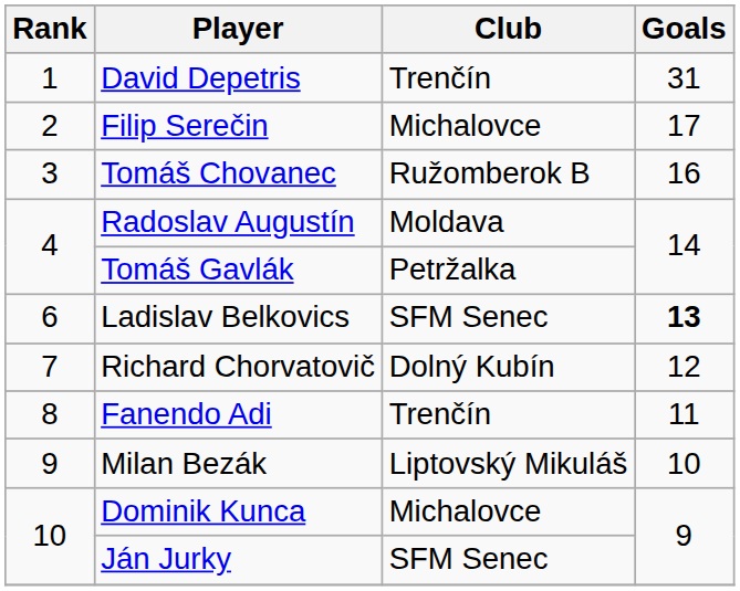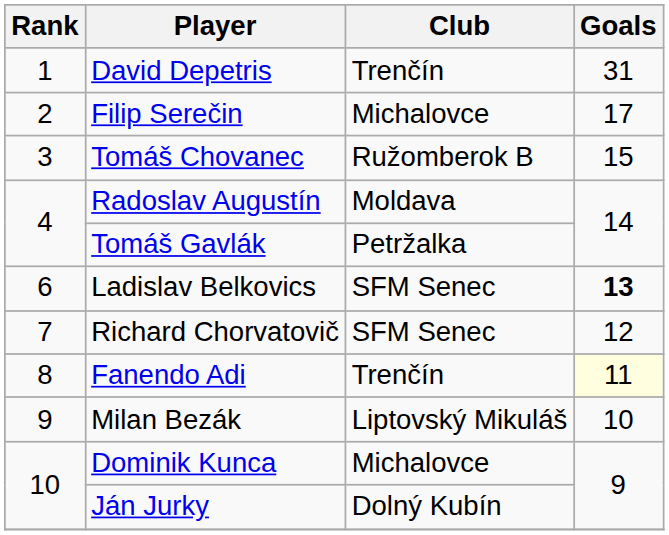 <table class="wikitable" style="text-align:center">
 <tr>
 <th>Rank</th>
 <th>Player</th>
 <th>Club</th>
 <th>Goals</th>
 </tr>
 <tr>
 <td rowspan="1">1</td>
 <td align="left"> <a href='#'>David Depetris</a></td>
 <td align="left">Trenčín</td>
 <td>31</td>
 </tr>
 <tr>
 <td rowspan="1">2</td>
 <td align="left"> <a href='#'>Filip Serečin</a></td>
 <td align="left">Michalovce</td>
 <td>17</td>
 </tr>
 <tr>
 <td rowspan="1">3</td>
 <td align="left"> <a href='#'>Tomáš Chovanec</a></td>
 <td align="left">Ružomberok B</td>
-<td>16</td>
+<td>15</td>
 </tr>
 <tr>
 <td rowspan="2">4</td>
 <td align="left"> <a href='#'>Radoslav Augustín</a></td>
 <td align="left">Moldava</td>
 <td rowspan="2">14</td>
 </tr>
 <tr>
 <td align="left"> <a href='#'>Tomáš Gavlák</a></td>
 <td align="left">Petržalka</td>
 </tr>
 <tr>
 <td rowspan="1">6</td>
 <td align="left"> Ladislav Belkovics</td>
 <td align="left">SFM Senec</td>
 <td><strong>13</strong></td>
 </tr>
 <tr>
 <td rowspan="1">7</td>
 <td align="left"> Richard Chorvatovič</td>
-<td align="left">Dolný Kubín</td>
+<td align="left">SFM Senec</td>
 <td>12</td>
 </tr>
 <tr>
 <td rowspan="1">8</td>
 <td align="left"> <a href='#'>Fanendo Adi</a></td>
 <td align="left">Trenčín</td>
-<td>11</td>
+<td style="background: lightyellow;">11</td>
 </tr>
 <tr>
 <td rowspan="1">9</td>
 <td align="left"> Milan Bezák</td>
 <td align="left">Liptovský Mikuláš</td>
 <td>10</td>
 </tr>
 <tr>
 <td rowspan="2">10</td>
 <td align="left"> <a href='#'>Dominik Kunca</a></td>
 <td align="left">Michalovce</td>
 <td rowspan="2">9</td>
 </tr>
 <tr>
 <td align="left"> <a href='#'>Ján Jurky</a></td>
-<td align="left">SFM Senec</td>
+<td align="left">Dolný Kubín</td>
 </tr>
 <tr>
 </tr>
 </table>
